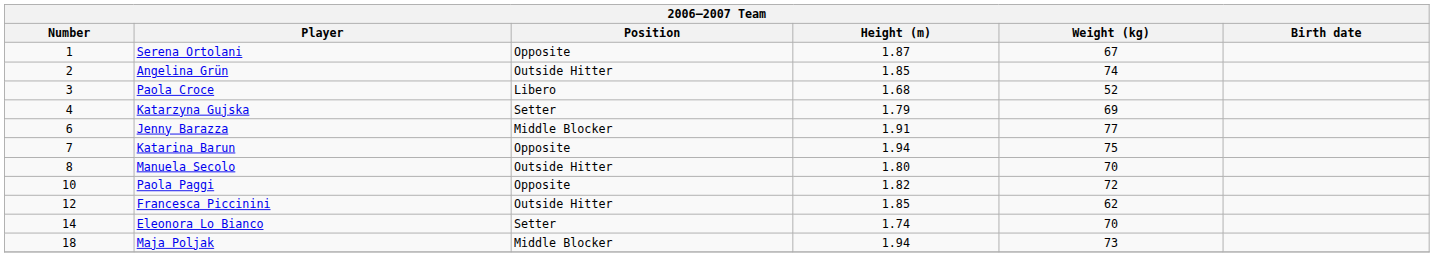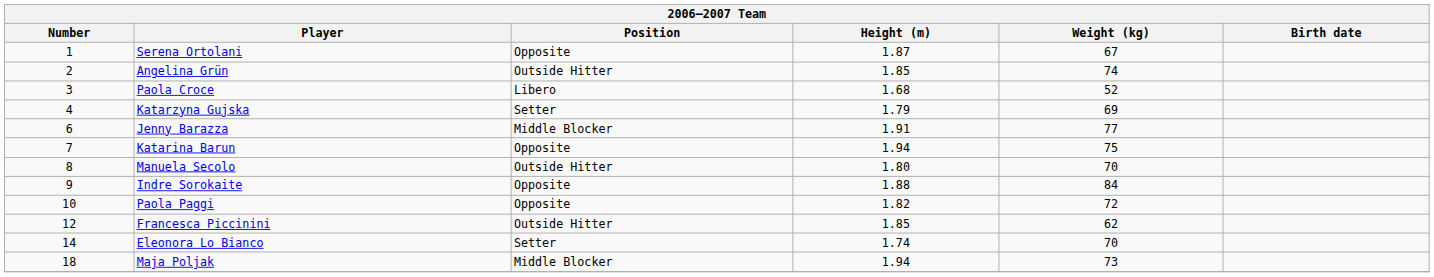 <table class="wikitable" style="width:100%;">
 <tr>
 <th colspan=6><strong>2006–2007 Team</strong></th>
 </tr>
 <tr>
 <th>Number</th>
 <th>Player</th>
 <th>Position</th>
 <th>Height (m)</th>
 <th>Weight (kg)</th>
 <th>Birth date</th>
 </tr>
 <tr>
 <td align=center>1</td>
 <td> <a href='#'>Serena Ortolani</a></td>
 <td>Opposite</td>
 <td align=center>1.87</td>
 <td align=center>67</td>
 <td></td>
 </tr>
 <tr>
 <td align=center>2</td>
 <td> <a href='#'>Angelina Grün</a></td>
 <td>Outside Hitter</td>
 <td align=center>1.85</td>
 <td align=center>74</td>
 <td></td>
 </tr>
 <tr>
 <td align=center>3</td>
 <td> <a href='#'>Paola Croce</a></td>
 <td>Libero</td>
 <td align=center>1.68</td>
 <td align=center>52</td>
 <td></td>
 </tr>
 <tr>
 <td align=center>4</td>
 <td> <a href='#'>Katarzyna Gujska</a></td>
 <td>Setter</td>
 <td align=center>1.79</td>
 <td align=center>69</td>
 <td></td>
 </tr>
 <tr>
 <td align=center>6</td>
 <td> <a href='#'>Jenny Barazza</a></td>
 <td>Middle Blocker</td>
 <td align=center>1.91</td>
 <td align=center>77</td>
 <td></td>
 </tr>
 <tr>
 <td align=center>7</td>
 <td> <a href='#'>Katarina Barun</a></td>
 <td>Opposite</td>
 <td align=center>1.94</td>
 <td align=center>75</td>
 <td></td>
 </tr>
 <tr>
 <td align=center>8</td>
 <td> <a href='#'>Manuela Secolo</a></td>
 <td>Outside Hitter</td>
 <td align=center>1.80</td>
 <td align=center>70</td>
 <td></td>
 </tr>
 <tr>
+<td align=center>9</td>
+<td> <a href='#'>Indre Sorokaite</a></td>
+<td>Opposite</td>
+<td align=center>1.88</td>
+<td align=center>84</td>
+<td></td>
+</tr>
+<tr>
 <td align=center>10</td>
 <td> <a href='#'>Paola Paggi</a></td>
 <td>Opposite</td>
 <td align=center>1.82</td>
 <td align=center>72</td>
 <td></td>
 </tr>
 <tr>
 <td align=center>12</td>
 <td> <a href='#'>Francesca Piccinini</a></td>
 <td>Outside Hitter</td>
 <td align=center>1.85</td>
 <td align=center>62</td>
 <td></td>
 </tr>
 <tr>
 <td align=center>14</td>
 <td> <a href='#'>Eleonora Lo Bianco</a></td>
 <td>Setter</td>
 <td align=center>1.74</td>
 <td align=center>70</td>
 <td></td>
 </tr>
 <tr>
 <td align=center>18</td>
 <td> <a href='#'>Maja Poljak</a></td>
 <td>Middle Blocker</td>
 <td align=center>1.94</td>
 <td align=center>73</td>
 <td></td>
 </tr>
 <tr>
 </tr>
 </table>
